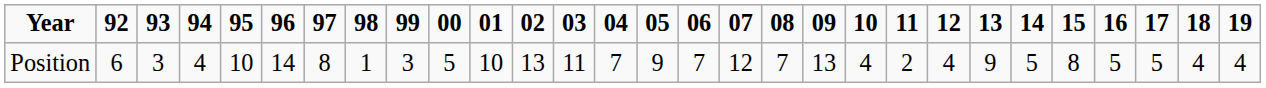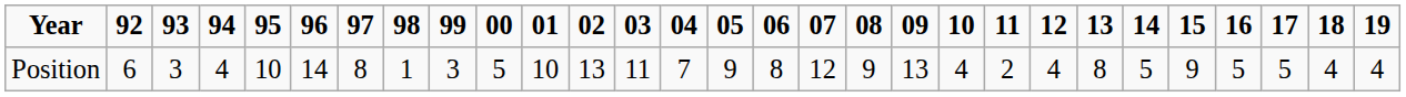 <table class="wikitable">
 <tr style="text-align:center;">
 <td><strong>Year</strong></td>
 <td style="width:20px;"><strong>92</strong></td>
 <td style="width:20px;"><strong>93</strong></td>
 <td style="width:20px;"><strong>94</strong></td>
 <td style="width:20px;"><strong>95</strong></td>
 <td style="width:20px;"><strong>96</strong></td>
 <td style="width:20px;"><strong>97</strong></td>
 <td style="width:20px;"><strong>98</strong></td>
 <td style="width:20px;"><strong>99</strong></td>
 <td style="width:20px;"><strong>00</strong></td>
 <td style="width:20px;"><strong>01</strong></td>
 <td style="width:20px;"><strong>02</strong></td>
 <td style="width:20px;"><strong>03</strong></td>
 <td style="width:20px;"><strong>04</strong></td>
 <td style="width:20px;"><strong>05</strong></td>
 <td style="width:20px;"><strong>06</strong></td>
 <td style="width:20px;"><strong>07</strong></td>
 <td style="width:20px;"><strong>08</strong></td>
 <td style="width:20px;"><strong>09</strong></td>
 <td style="width:20px;"><strong>10</strong></td>
 <td style="width:20px;"><strong>11</strong></td>
 <td style="width:20px;"><strong>12</strong></td>
 <td style="width:20px;"><strong>13</strong></td>
 <td style="width:20px;"><strong>14</strong></td>
 <td style="width:20px;"><strong>15</strong></td>
 <td style="width:20px;"><strong>16</strong></td>
 <td style="width:20px;"><strong>17</strong></td>
 <td style="width:20px;"><strong>18</strong></td>
 <td style="width:20px;"><strong>19</strong></td>
 </tr>
 <tr style="text-align:center;">
 <td>Position</td>
 <td>6</td>
 <td>3</td>
 <td>4</td>
 <td>10</td>
 <td>14</td>
 <td>8</td>
 <td>1</td>
 <td>3</td>
 <td>5</td>
 <td>10</td>
 <td>13</td>
 <td>11</td>
 <td>7</td>
 <td>9</td>
-<td>7</td>
+<td>8</td>
 <td>12</td>
-<td>7</td>
+<td>9</td>
 <td>13</td>
 <td>4</td>
 <td>2</td>
 <td>4</td>
+<td>8</td>
+<td>5</td>
 <td>9</td>
-<td>5</td>
-<td>8</td>
 <td>5</td>
 <td>5</td>
 <td>4</td>
 <td>4</td>
 </tr>
 </table>
